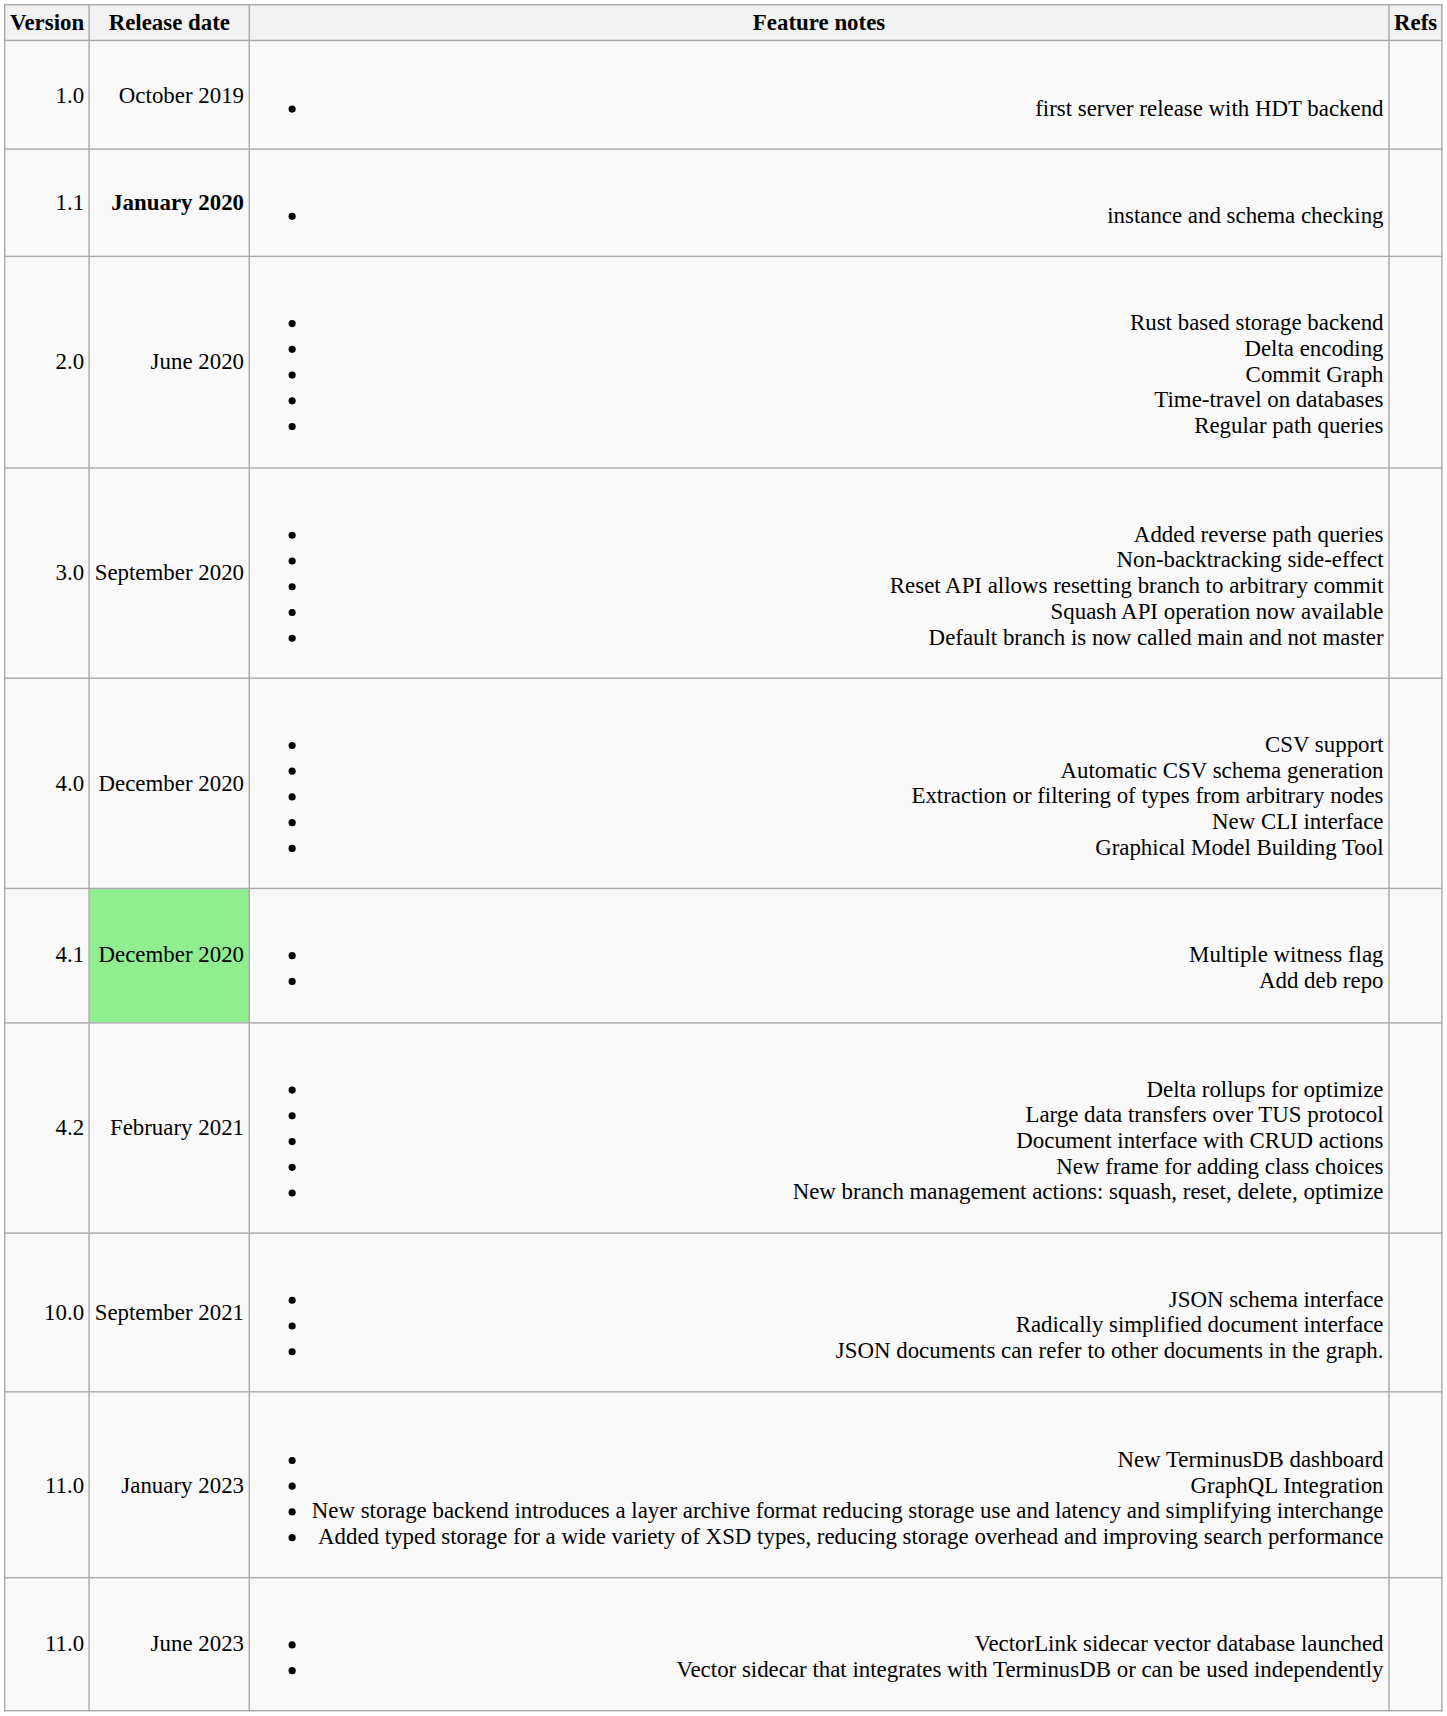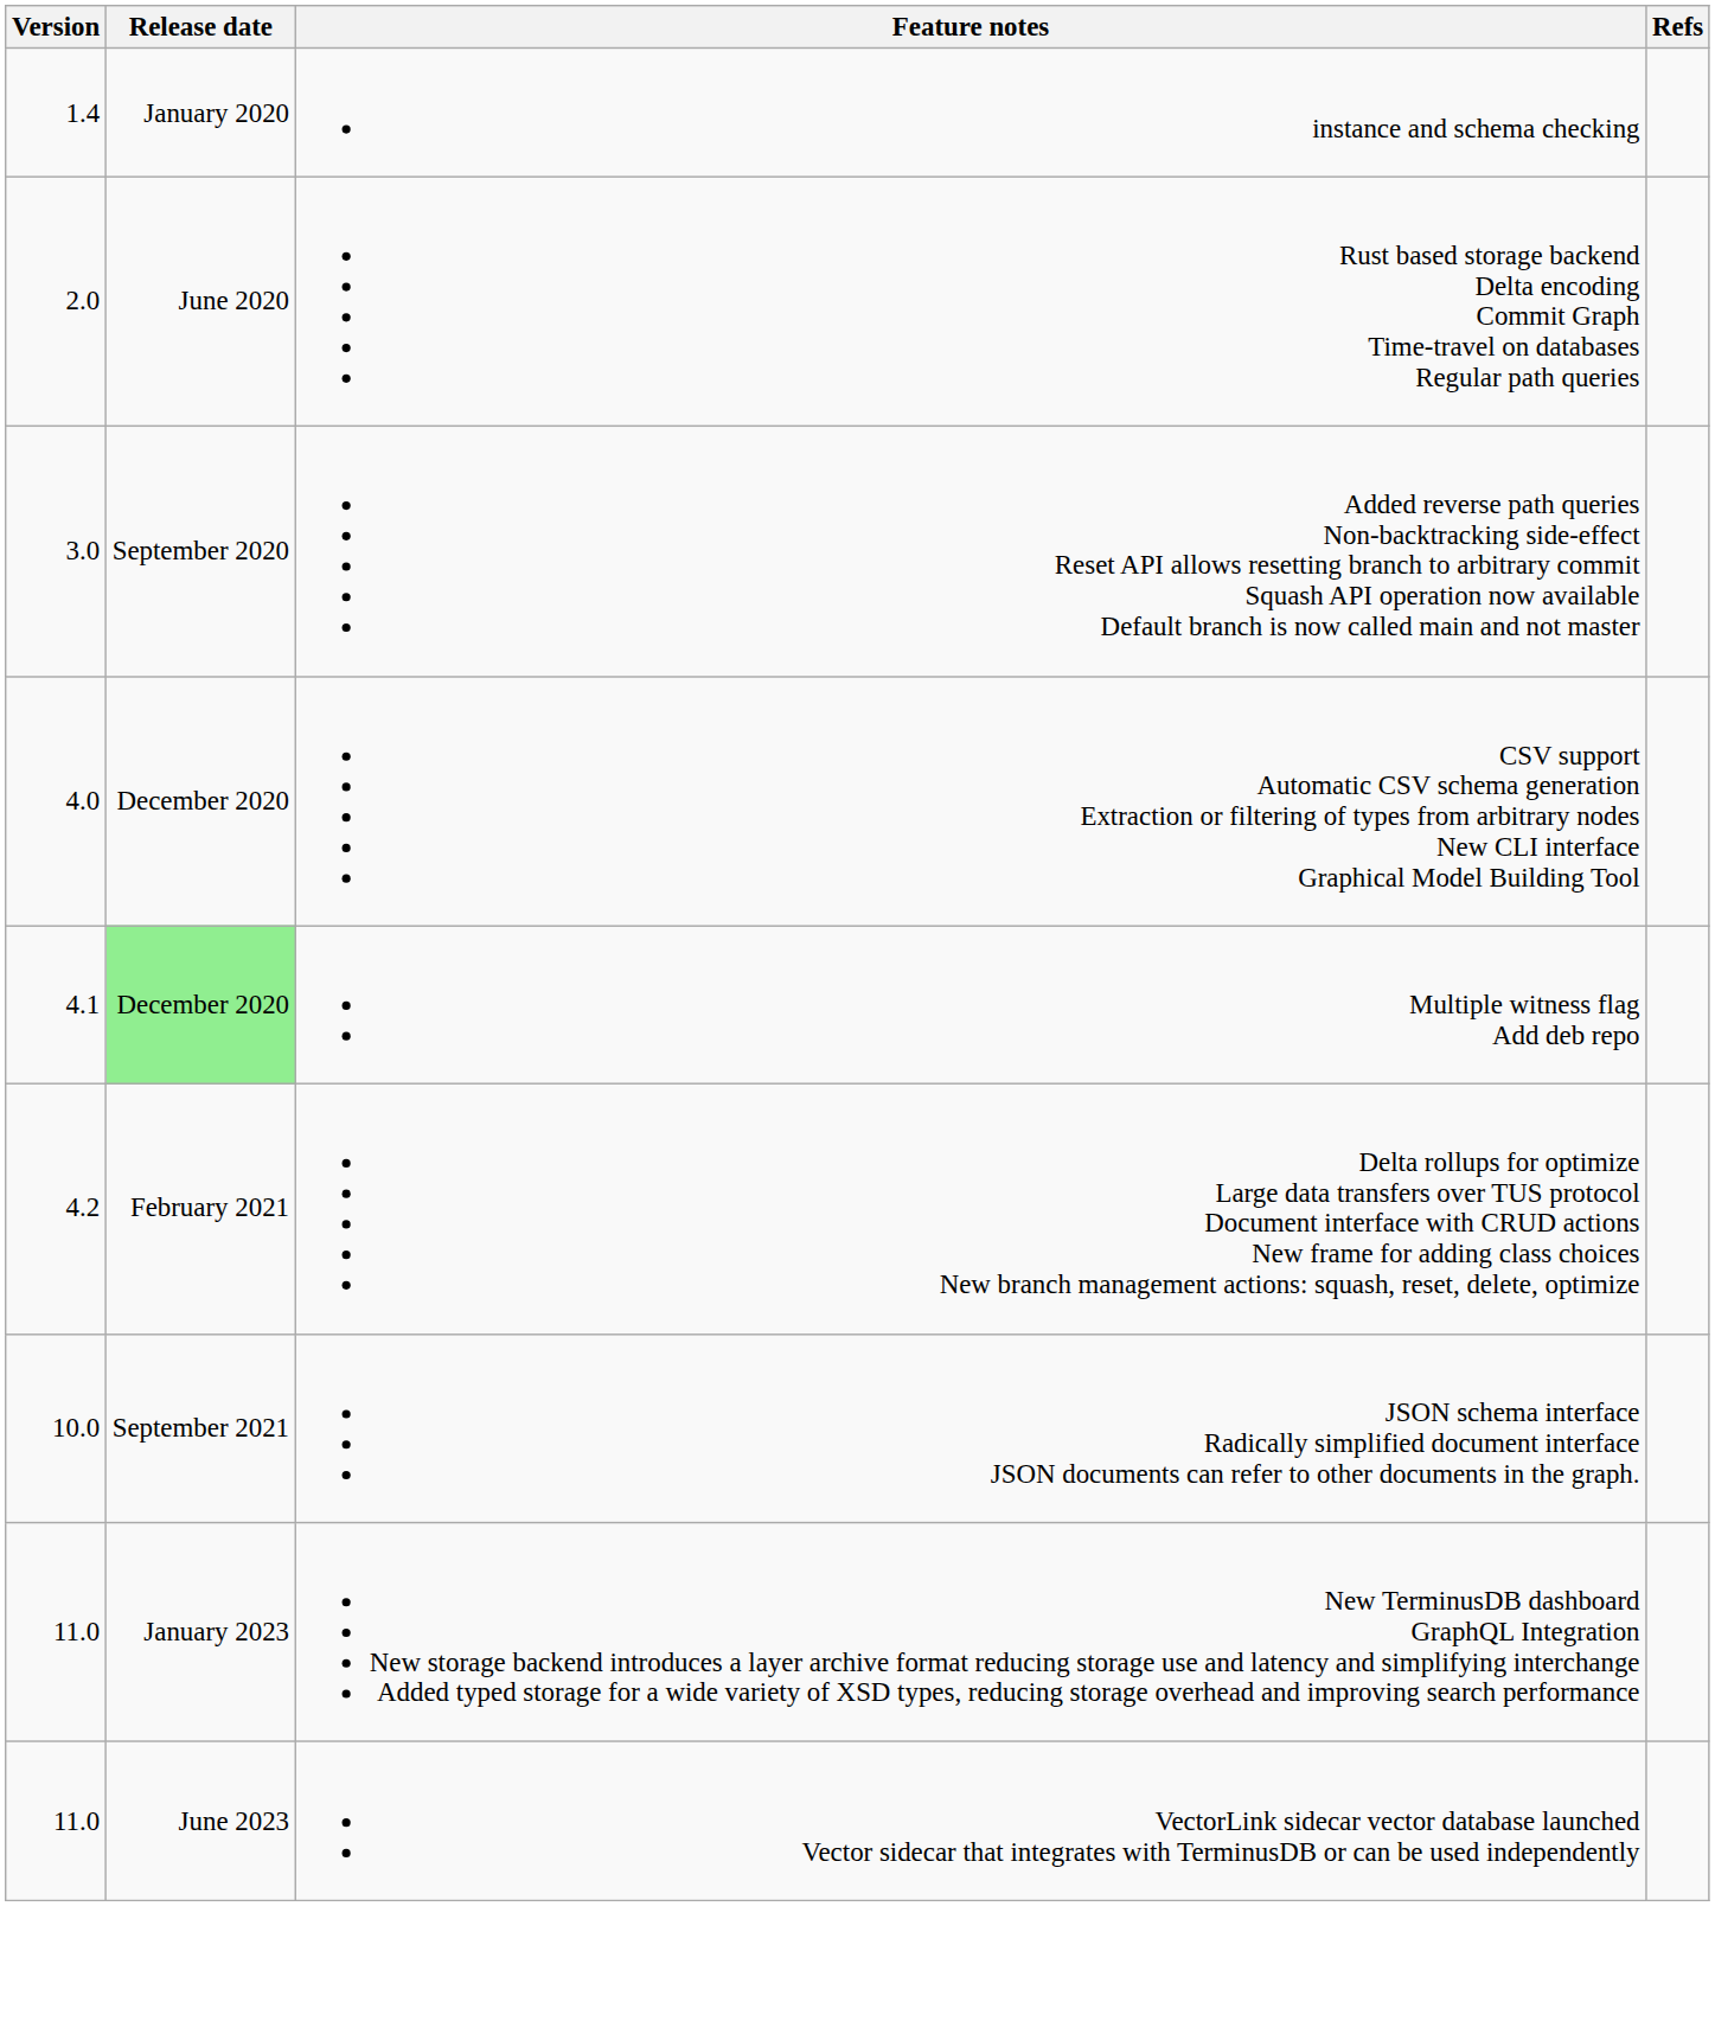 <table class="wikitable" style="text-align:right;">
 <tr>
 <th>Version</th>
 <th>Release date</th>
 <th>Feature notes</th>
 <th>Refs</th>
 </tr>
 <tr>
-<td>1.0</td>
-<td>October 2019</td>
-<td><br><ul><li>first server release with HDT backend</li></ul></td>
-<td></td>
-</tr>
-<tr>
-<td>1.1</td>
-<td><strong>January 2020</strong></td>
+<td>1.4</td>
+<td>January 2020</td>
 <td><br><ul><li>instance and schema checking</li></ul></td>
 <td></td>
 </tr>
 <tr>
 <td>2.0</td>
 <td>June 2020</td>
 <td><br><ul><li>Rust based storage backend</li><li>Delta encoding</li><li>Commit Graph</li><li>Time-travel on databases</li><li>Regular path queries</li></ul></td>
 <td></td>
 </tr>
 <tr>
 <td>3.0</td>
 <td>September 2020</td>
 <td><br><ul><li>Added reverse path queries</li><li>Non-backtracking side-effect</li><li>Reset API allows resetting branch to arbitrary commit</li><li>Squash API operation now available</li><li>Default branch is now called main and not master</li></ul></td>
 <td></td>
 </tr>
 <tr>
 <td>4.0</td>
 <td>December 2020</td>
 <td><br><ul><li>CSV support</li><li>Automatic CSV schema generation</li><li>Extraction or filtering of types from arbitrary nodes</li><li>New CLI interface</li><li>Graphical Model Building Tool</li></ul></td>
 <td></td>
 </tr>
 <tr>
 <td>4.1</td>
 <td style="background: lightgreen;">December 2020</td>
 <td><br><ul><li>Multiple witness flag</li><li>Add deb repo</li></ul></td>
 <td></td>
 </tr>
 <tr>
 <td>4.2</td>
 <td>February 2021</td>
 <td><br><ul><li>Delta rollups for optimize</li><li>Large data transfers over TUS protocol</li><li>Document interface with CRUD actions</li><li>New frame for adding class choices</li><li>New branch management actions: squash, reset, delete, optimize</li></ul></td>
 <td></td>
 </tr>
 <tr>
 <td>10.0</td>
 <td>September 2021</td>
 <td><br><ul><li>JSON schema interface</li><li>Radically simplified document interface</li><li>JSON documents can refer to other documents in the graph.</li></ul></td>
 <td></td>
 </tr>
 <tr>
 <td>11.0</td>
 <td>January 2023</td>
 <td><br><ul><li>New TerminusDB dashboard</li><li>GraphQL Integration</li><li>New storage backend introduces a layer archive format reducing storage use and latency and simplifying interchange</li><li>Added typed storage for a wide variety of XSD types, reducing storage overhead and improving search performance</li></ul></td>
 <td> </td>
 </tr>
 <tr>
 <td>11.0</td>
 <td>June 2023</td>
 <td><br><ul><li>VectorLink sidecar vector database launched</li><li>Vector sidecar that integrates with TerminusDB or can be used independently</li></ul></td>
 <td></td>
 </tr>
 </table>
